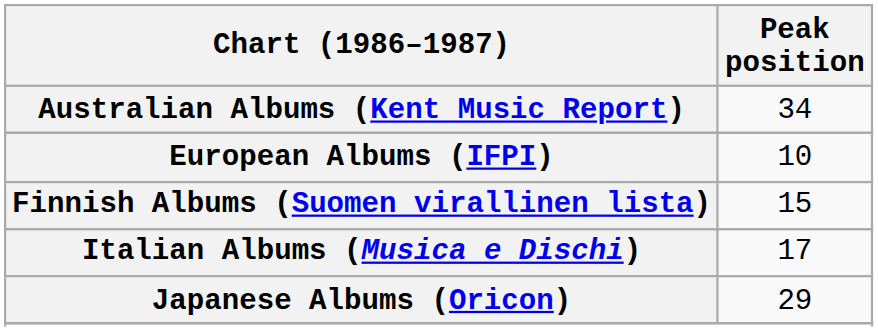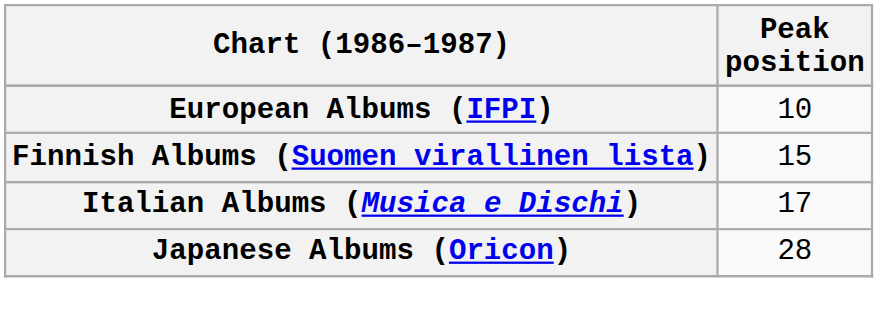 <table class="wikitable sortable plainrowheaders" style="text-align:center">
 <tr>
 <th>Chart (1986–1987)</th>
 <th>Peak<br>position</th>
-</tr>
-<tr>
-<th scope="row">Australian Albums (<a href='#'>Kent Music Report</a>)</th>
-<td align="center">34</td>
 </tr>
 <tr>
 </tr>
 <tr>
 <th scope="row">European Albums (<a href='#'>IFPI</a>)</th>
 <td>10</td>
 </tr>
 <tr>
 <th scope="row">Finnish Albums (<a href='#'>Suomen virallinen lista</a>)</th>
 <td>15</td>
 </tr>
 <tr>
 </tr>
 <tr>
 <th scope="row">Italian Albums (<em><a href='#'>Musica e Dischi</a></em>)</th>
 <td align="center">17</td>
 </tr>
 <tr>
 <th scope="row">Japanese Albums (<a href='#'>Oricon</a>)</th>
-<td align="center">29</td>
+<td align="center">28</td>
 </tr>
 <tr>
 </tr>
 <tr>
 </tr>
 <tr>
 </tr>
 <tr>
 </tr>
 <tr>
 </tr>
 <tr>
 </tr>
 </table>
